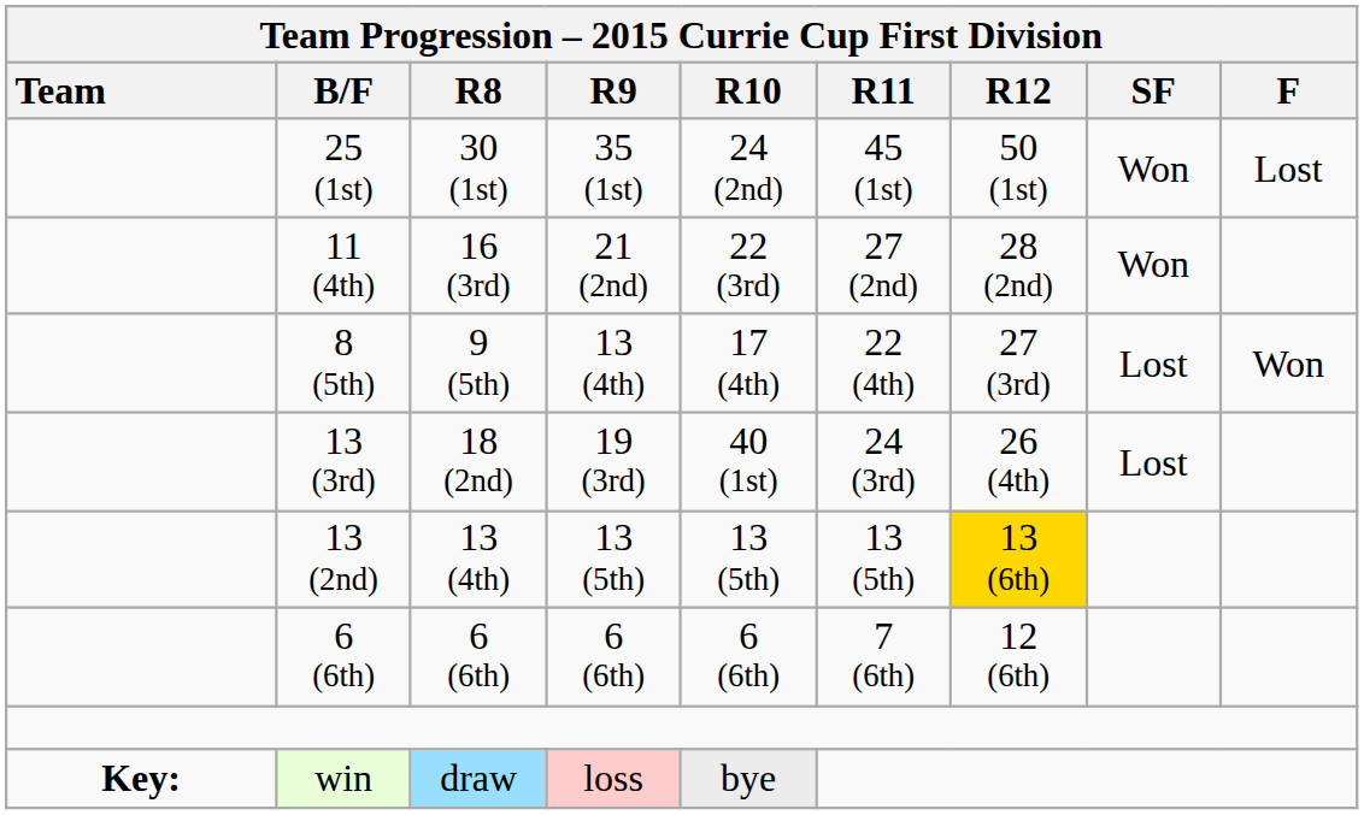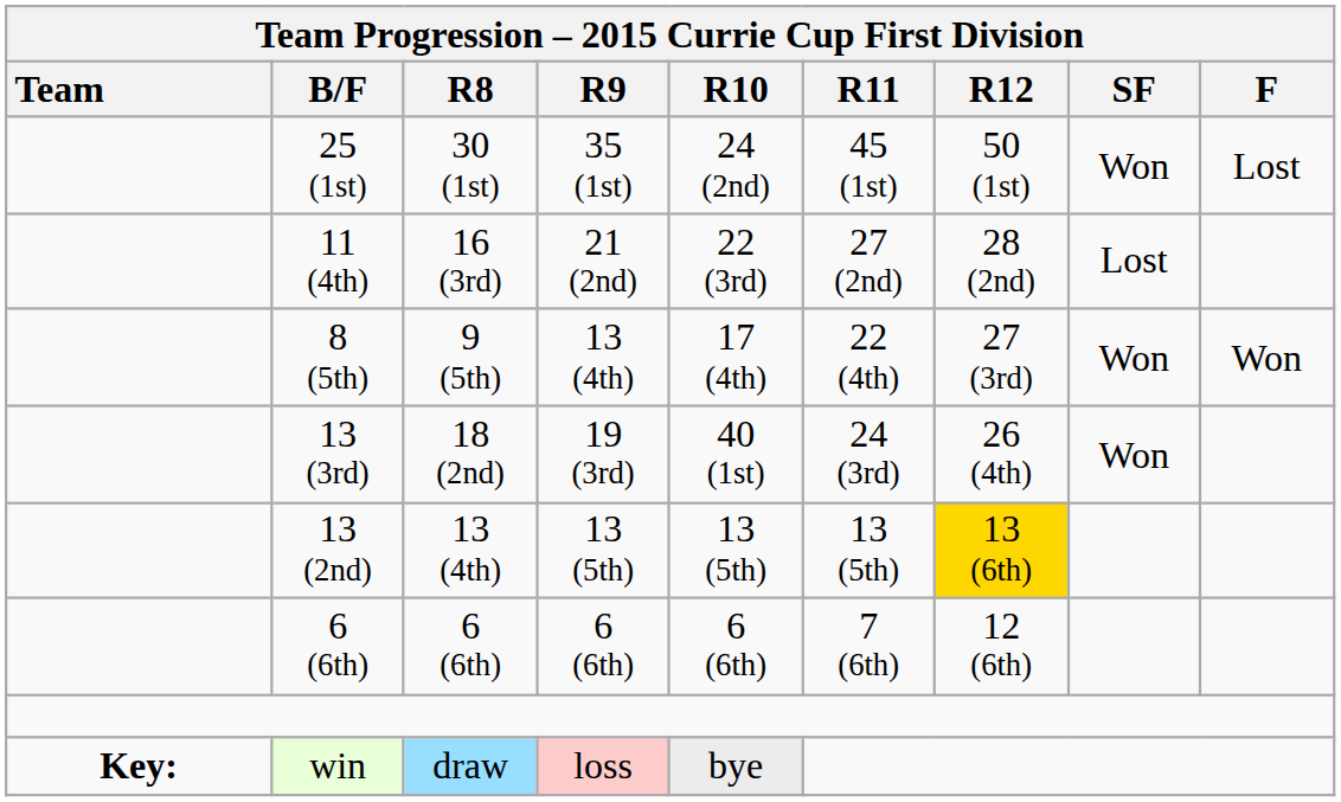 <table class="wikitable collapsible" style="text-align:center; line-height:100%; width:40%; font-size:90%">
 <tr>
 <th colspan=100%>Team Progression – 2015 Currie Cup First Division</th>
 </tr>
 <tr>
 <th style="text-align:left; width:20%;">Team</th>
 <th style="width:10%;">B/F</th>
 <th style="width:10%;">R8</th>
 <th style="width:10%;">R9</th>
 <th style="width:10%;">R10</th>
 <th style="width:10%;">R11</th>
 <th style="width:10%;">R12</th>
 <th style="width:10%;">SF</th>
 <th style="width:10%;">F</th>
 </tr>
 <tr>
 <td align=left></td>
 <td>                               25 <br><small>(1st)</small></td>
 <td>30 <br><small>(1st)</small></td>
 <td>35 <br><small>(1st)</small></td>
 <td>24 <br><small>(2nd)</small></td>
 <td>45 <br><small>(1st)</small></td>
 <td>50 <br><small>(1st)</small></td>
 <td>Won</td>
 <td>Lost</td>
 </tr>
 <tr>
 <td align=left></td>
 <td>                               11 <br><small>(4th)</small></td>
 <td>16 <br><small>(3rd)</small></td>
 <td>21 <br><small>(2nd)</small></td>
 <td>22 <br><small>(3rd)</small></td>
 <td>27 <br><small>(2nd)</small></td>
 <td>28 <br><small>(2nd)</small></td>
-<td>Won</td>
+<td>Lost</td>
 <td> </td>
 </tr>
 <tr>
 <td align=left></td>
 <td>                               8 <br><small>(5th)</small></td>
 <td>9 <br><small>(5th)</small></td>
 <td>13 <br><small>(4th)</small></td>
 <td>17 <br><small>(4th)</small></td>
 <td>22 <br><small>(4th)</small></td>
 <td>27 <br><small>(3rd)</small></td>
-<td>Lost</td>
+<td>Won</td>
 <td>Won</td>
 </tr>
 <tr>
 <td align=left></td>
 <td>                               13 <br><small>(3rd)</small></td>
 <td>18 <br><small>(2nd)</small></td>
 <td>19 <br><small>(3rd)</small></td>
 <td>40 <br><small>(1st)</small></td>
 <td>24 <br><small>(3rd)</small></td>
 <td>26 <br><small>(4th)</small></td>
-<td>Lost</td>
+<td>Won</td>
 <td> </td>
 </tr>
 <tr>
 <td align=left></td>
 <td>                               13 <br><small>(2nd)</small></td>
 <td>13 <br><small>(4th)</small></td>
 <td>13 <br><small>(5th)</small></td>
 <td>13 <br><small>(5th)</small></td>
 <td>13 <br><small>(5th)</small></td>
 <td style="background: gold;">13 <br><small>(6th)</small></td>
 <td> </td>
 <td> </td>
 </tr>
 <tr>
 <td align=left></td>
 <td>                               6 <br><small>(6th)</small></td>
 <td>6 <br><small>(6th)</small></td>
 <td>6 <br><small>(6th)</small></td>
 <td>6 <br><small>(6th)</small></td>
 <td>7 <br><small>(6th)</small></td>
 <td>12 <br><small>(6th)</small></td>
 <td> </td>
 <td> </td>
 </tr>
 <tr>
 <td colspan="100%" style="text-align:center; height: 10px;"></td>
 </tr>
 <tr>
 <td><strong>Key:</strong></td>
 <td style="background:#E8FFD8;">win</td>
 <td style="background:#97DEFF;">draw</td>
 <td style="background:#FFCCCC;">loss</td>
 <td style="background:#ECECEC;">bye</td>
 <td colspan="100%"></td>
 </tr>
 </table>
